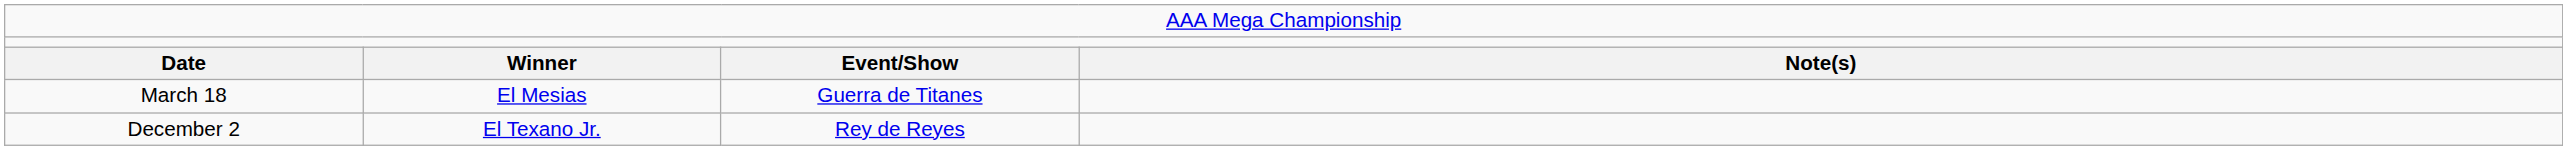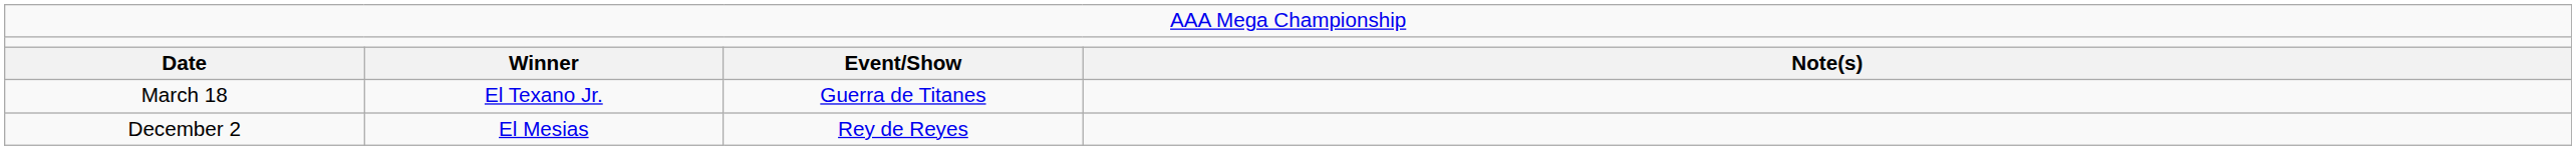 <table class="wikitable" style="text-align:center; width:100%;">
 <tr>
 <td colspan="5"><a href='#'>AAA Mega Championship</a></td>
 </tr>
 <tr>
 <td colspan="5"><strong></strong></td>
 </tr>
 <tr>
 <th width="14%">Date</th>
 <th width="14%">Winner</th>
 <th width="14%">Event/Show</th>
 <th width="58%">Note(s)</th>
 </tr>
 <tr>
 <td>March 18</td>
-<td><a href='#'>El Mesias</a></td>
+<td><a href='#'>El Texano Jr.</a></td>
 <td><a href='#'>Guerra de Titanes</a></td>
 <td align="left"></td>
 </tr>
 <tr>
 <td>December 2</td>
-<td><a href='#'>El Texano Jr.</a></td>
+<td><a href='#'>El Mesias</a></td>
 <td><a href='#'>Rey de Reyes</a></td>
 <td align="left"></td>
 </tr>
 </table>
